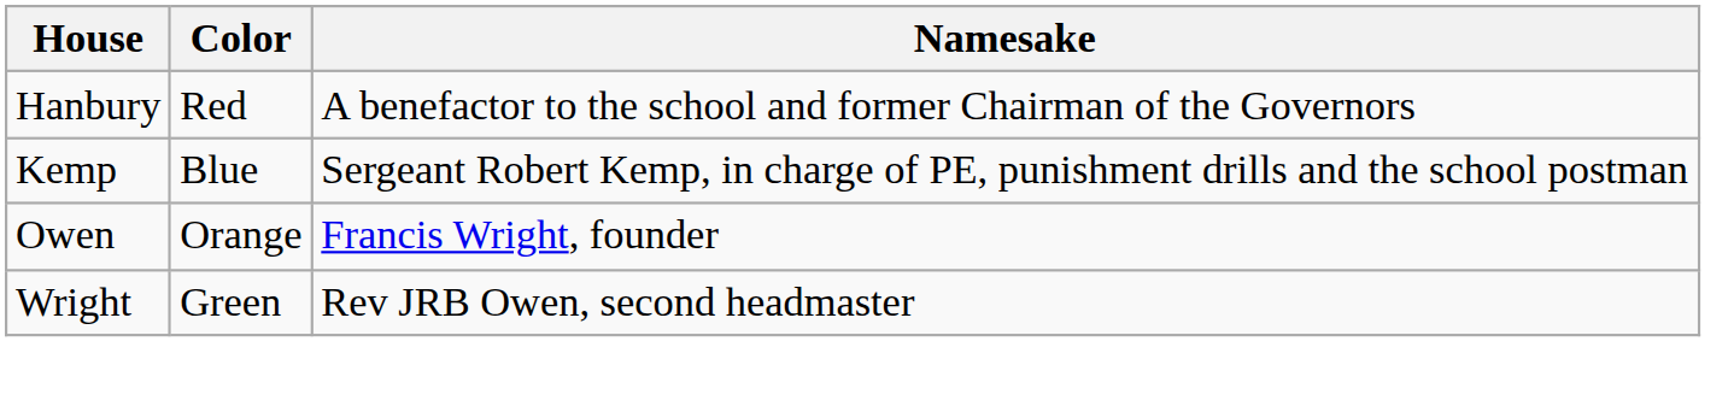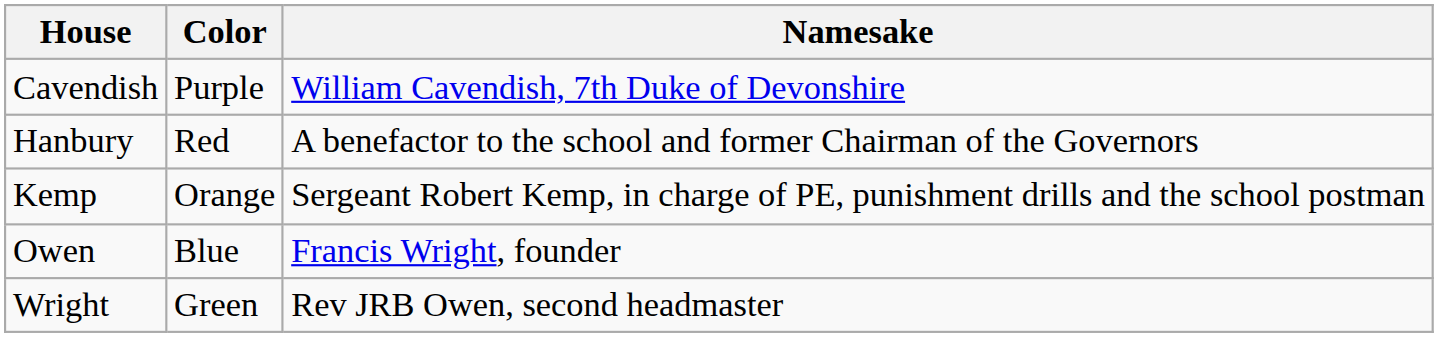 <table class="wikitable">
 <tr>
 <th>House</th>
 <th>Color</th>
 <th>Namesake</th>
+</tr>
+<tr>
+<td>Cavendish</td>
+<td> Purple</td>
+<td><a href='#'>William Cavendish, 7th Duke of Devonshire</a></td>
 </tr>
 <tr>
 <td>Hanbury</td>
 <td> Red</td>
 <td>A benefactor to the school and former Chairman of the Governors</td>
 </tr>
 <tr>
 <td>Kemp</td>
-<td> Blue</td>
+<td> Orange</td>
 <td>Sergeant Robert Kemp, in charge of PE, punishment drills and the school postman</td>
 </tr>
 <tr>
 <td>Owen</td>
-<td> Orange</td>
+<td> Blue</td>
 <td><a href='#'>Francis Wright</a>, founder</td>
 </tr>
 <tr>
 <td>Wright</td>
 <td> Green</td>
 <td>Rev JRB Owen, second headmaster</td>
 </tr>
 </table>
